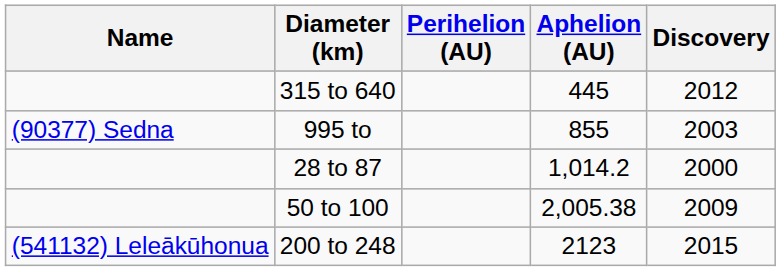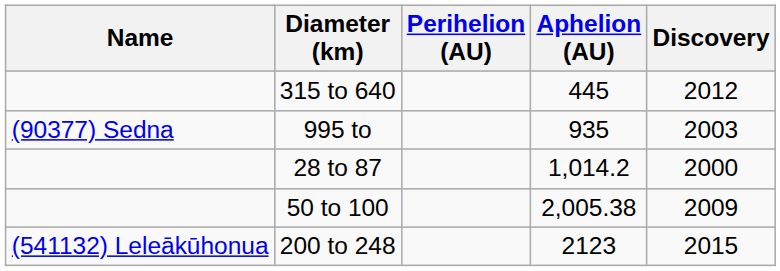 <table class="wikitable" style="float: right; margin-right: 0; margin-left: 1em; text-align: center;">
 <tr>
 <th>Name</th>
 <th>Diameter<br>(km)</th>
 <th><a href='#'>Perihelion</a><br>(AU)</th>
 <th><a href='#'>Aphelion</a><br>(AU)</th>
 <th>Discovery</th>
 </tr>
 <tr>
 <td align="left"><a href='#'></a></td>
 <td>315 to 640</td>
 <td></td>
 <td>445</td>
 <td>2012</td>
 </tr>
 <tr>
 <td align="left"><a href='#'>(90377) Sedna</a></td>
 <td>995 to </td>
 <td></td>
-<td>855</td>
+<td>935</td>
 <td>2003</td>
 </tr>
 <tr>
 <td align="left"><a href='#'></a></td>
 <td>28 to 87</td>
 <td></td>
 <td>1,014.2</td>
 <td>2000</td>
 </tr>
 <tr>
 <td align="left"><a href='#'></a></td>
 <td>50 to 100</td>
 <td></td>
 <td>2,005.38</td>
 <td>2009</td>
 </tr>
 <tr>
 <td align="left"><a href='#'>(541132) Leleākūhonua</a></td>
 <td>200 to 248</td>
 <td></td>
 <td>2123</td>
 <td>2015</td>
 </tr>
 </table>
